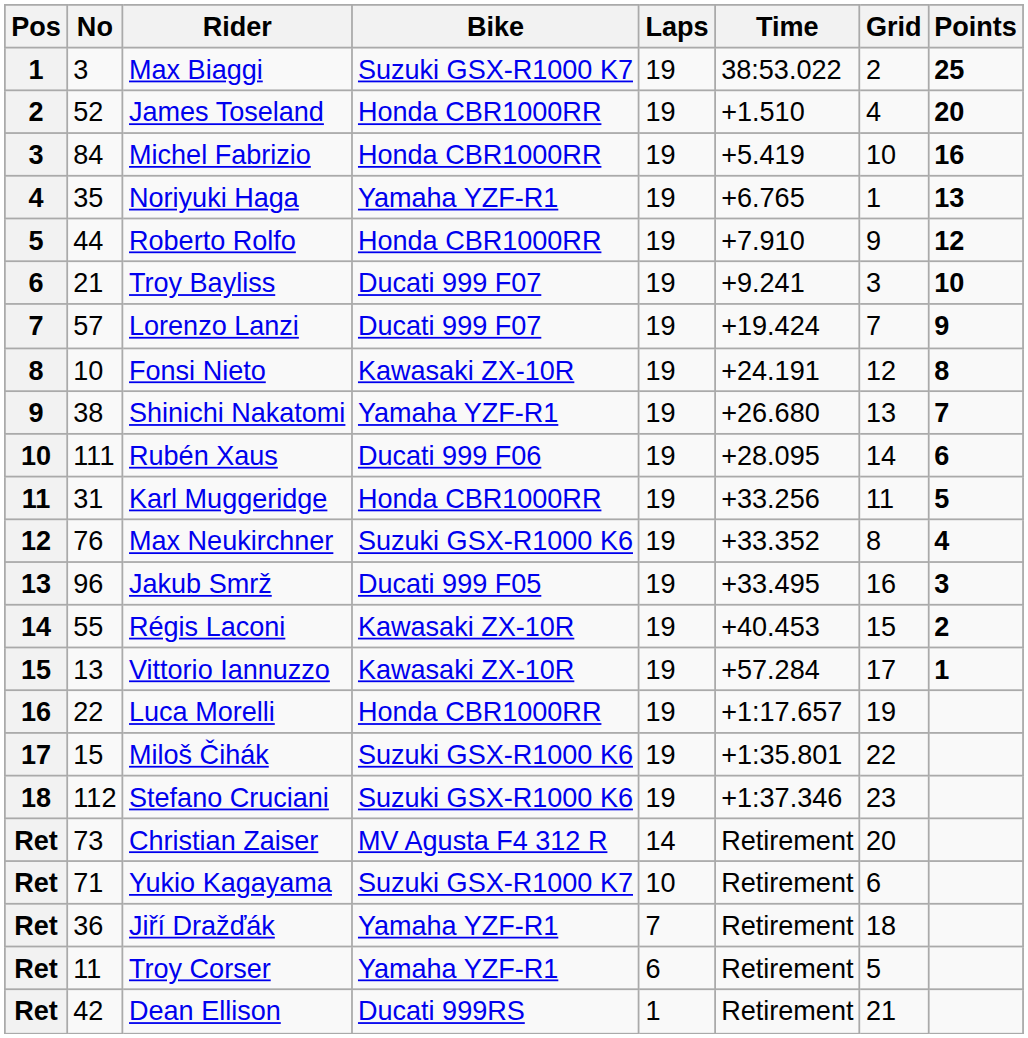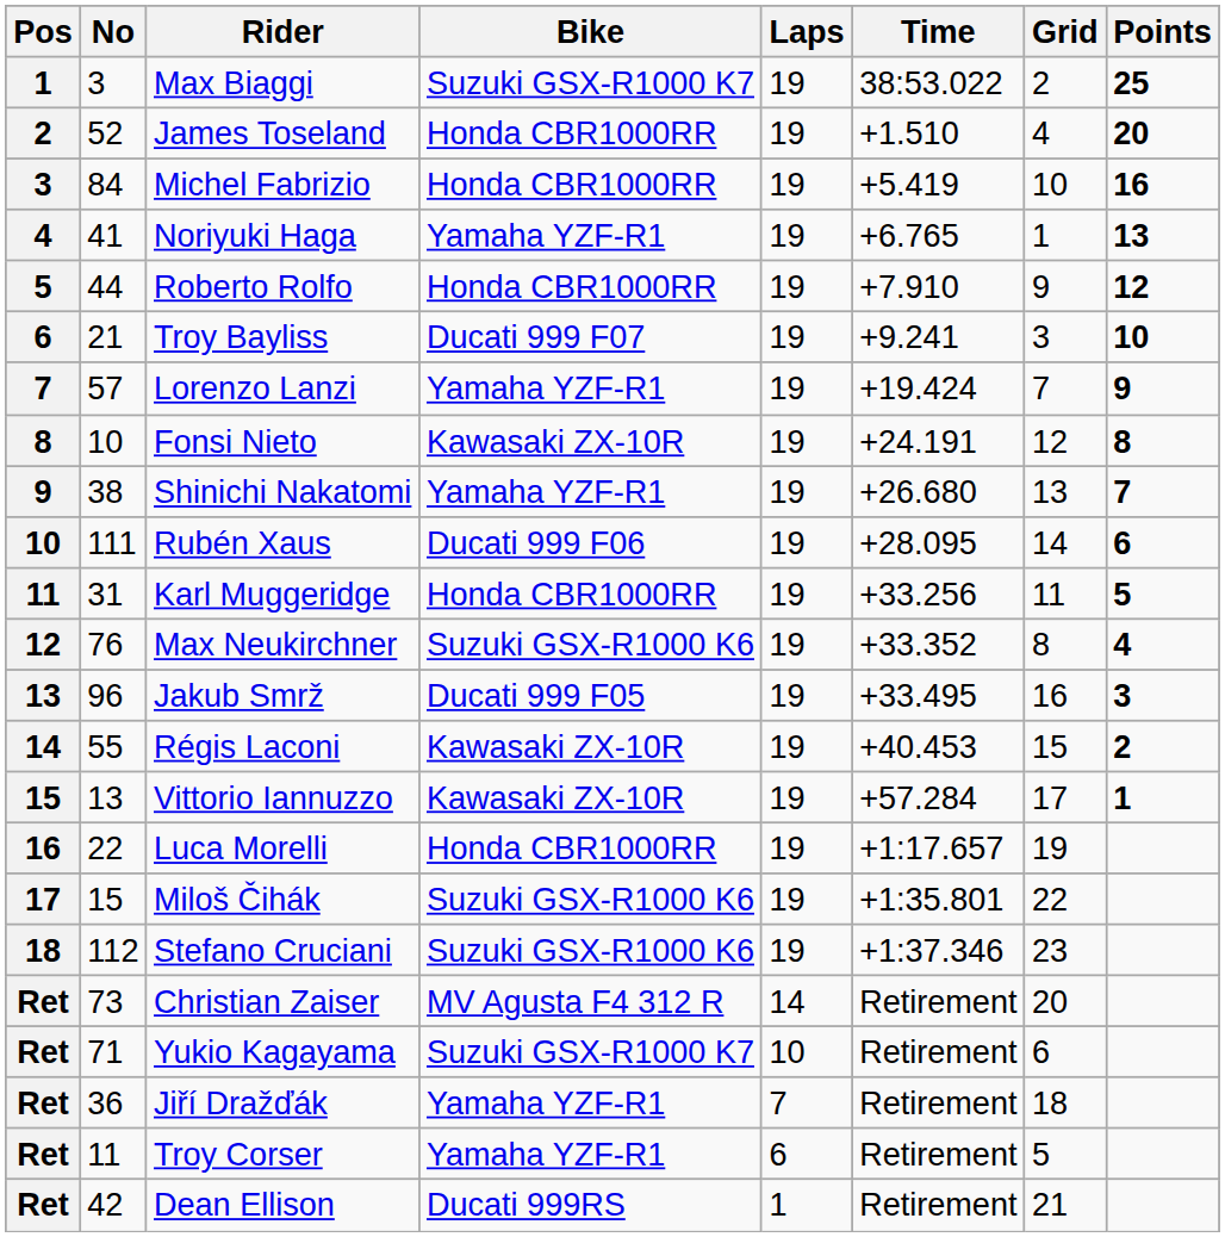 <table class="wikitable" style="font-size: 95%;">
 <tr>
 <th>Pos</th>
 <th>No</th>
 <th>Rider</th>
 <th>Bike</th>
 <th>Laps</th>
 <th>Time</th>
 <th>Grid</th>
 <th>Points</th>
 </tr>
 <tr>
 <th>1</th>
 <td>3</td>
 <td> <a href='#'>Max Biaggi</a></td>
 <td><a href='#'>Suzuki GSX-R1000 K7</a></td>
 <td>19</td>
 <td>38:53.022</td>
 <td>2</td>
 <td><strong>25</strong></td>
 </tr>
 <tr>
 <th>2</th>
 <td>52</td>
 <td> <a href='#'>James Toseland</a></td>
 <td><a href='#'>Honda CBR1000RR</a></td>
 <td>19</td>
 <td>+1.510</td>
 <td>4</td>
 <td><strong>20</strong></td>
 </tr>
 <tr>
 <th>3</th>
 <td>84</td>
 <td> <a href='#'>Michel Fabrizio</a></td>
 <td><a href='#'>Honda CBR1000RR</a></td>
 <td>19</td>
 <td>+5.419</td>
 <td>10</td>
 <td><strong>16</strong></td>
 </tr>
 <tr>
 <th>4</th>
-<td>35</td>
+<td>41</td>
 <td> <a href='#'>Noriyuki Haga</a></td>
 <td><a href='#'>Yamaha YZF-R1</a></td>
 <td>19</td>
 <td>+6.765</td>
 <td>1</td>
 <td><strong>13</strong></td>
 </tr>
 <tr>
 <th>5</th>
 <td>44</td>
 <td> <a href='#'>Roberto Rolfo</a></td>
 <td><a href='#'>Honda CBR1000RR</a></td>
 <td>19</td>
 <td>+7.910</td>
 <td>9</td>
 <td><strong>12</strong></td>
 </tr>
 <tr>
 <th>6</th>
 <td>21</td>
 <td> <a href='#'>Troy Bayliss</a></td>
 <td><a href='#'>Ducati 999 F07</a></td>
 <td>19</td>
 <td>+9.241</td>
 <td>3</td>
 <td><strong>10</strong></td>
 </tr>
 <tr>
 <th>7</th>
 <td>57</td>
 <td> <a href='#'>Lorenzo Lanzi</a></td>
-<td><a href='#'>Ducati 999 F07</a></td>
+<td><a href='#'>Yamaha YZF-R1</a></td>
 <td>19</td>
 <td>+19.424</td>
 <td>7</td>
 <td><strong>9</strong></td>
 </tr>
 <tr>
 <th>8</th>
 <td>10</td>
 <td> <a href='#'>Fonsi Nieto</a></td>
 <td><a href='#'>Kawasaki ZX-10R</a></td>
 <td>19</td>
 <td>+24.191</td>
 <td>12</td>
 <td><strong>8</strong></td>
 </tr>
 <tr>
 <th>9</th>
 <td>38</td>
 <td> <a href='#'>Shinichi Nakatomi</a></td>
 <td><a href='#'>Yamaha YZF-R1</a></td>
 <td>19</td>
 <td>+26.680</td>
 <td>13</td>
 <td><strong>7</strong></td>
 </tr>
 <tr>
 <th>10</th>
 <td>111</td>
 <td> <a href='#'>Rubén Xaus</a></td>
 <td><a href='#'>Ducati 999 F06</a></td>
 <td>19</td>
 <td>+28.095</td>
 <td>14</td>
 <td><strong>6</strong></td>
 </tr>
 <tr>
 <th>11</th>
 <td>31</td>
 <td> <a href='#'>Karl Muggeridge</a></td>
 <td><a href='#'>Honda CBR1000RR</a></td>
 <td>19</td>
 <td>+33.256</td>
 <td>11</td>
 <td><strong>5</strong></td>
 </tr>
 <tr>
 <th>12</th>
 <td>76</td>
 <td> <a href='#'>Max Neukirchner</a></td>
 <td><a href='#'>Suzuki GSX-R1000 K6</a></td>
 <td>19</td>
 <td>+33.352</td>
 <td>8</td>
 <td><strong>4</strong></td>
 </tr>
 <tr>
 <th>13</th>
 <td>96</td>
 <td> <a href='#'>Jakub Smrž</a></td>
 <td><a href='#'>Ducati 999 F05</a></td>
 <td>19</td>
 <td>+33.495</td>
 <td>16</td>
 <td><strong>3</strong></td>
 </tr>
 <tr>
 <th>14</th>
 <td>55</td>
 <td> <a href='#'>Régis Laconi</a></td>
 <td><a href='#'>Kawasaki ZX-10R</a></td>
 <td>19</td>
 <td>+40.453</td>
 <td>15</td>
 <td><strong>2</strong></td>
 </tr>
 <tr>
 <th>15</th>
 <td>13</td>
 <td> <a href='#'>Vittorio Iannuzzo</a></td>
 <td><a href='#'>Kawasaki ZX-10R</a></td>
 <td>19</td>
 <td>+57.284</td>
 <td>17</td>
 <td><strong>1</strong></td>
 </tr>
 <tr>
 <th>16</th>
 <td>22</td>
 <td> <a href='#'>Luca Morelli</a></td>
 <td><a href='#'>Honda CBR1000RR</a></td>
 <td>19</td>
 <td>+1:17.657</td>
 <td>19</td>
 <td></td>
 </tr>
 <tr>
 <th>17</th>
 <td>15</td>
 <td> <a href='#'>Miloš Čihák</a></td>
 <td><a href='#'>Suzuki GSX-R1000 K6</a></td>
 <td>19</td>
 <td>+1:35.801</td>
 <td>22</td>
 <td></td>
 </tr>
 <tr>
 <th>18</th>
 <td>112</td>
 <td> <a href='#'>Stefano Cruciani</a></td>
 <td><a href='#'>Suzuki GSX-R1000 K6</a></td>
 <td>19</td>
 <td>+1:37.346</td>
 <td>23</td>
 <td></td>
 </tr>
 <tr>
 <th>Ret</th>
 <td>73</td>
 <td> <a href='#'>Christian Zaiser</a></td>
 <td><a href='#'>MV Agusta F4 312 R</a></td>
 <td>14</td>
 <td>Retirement</td>
 <td>20</td>
 <td></td>
 </tr>
 <tr>
 <th>Ret</th>
 <td>71</td>
 <td> <a href='#'>Yukio Kagayama</a></td>
 <td><a href='#'>Suzuki GSX-R1000 K7</a></td>
 <td>10</td>
 <td>Retirement</td>
 <td>6</td>
 <td></td>
 </tr>
 <tr>
 <th>Ret</th>
 <td>36</td>
 <td> <a href='#'>Jiří Dražďák</a></td>
 <td><a href='#'>Yamaha YZF-R1</a></td>
 <td>7</td>
 <td>Retirement</td>
 <td>18</td>
 <td></td>
 </tr>
 <tr>
 <th>Ret</th>
 <td>11</td>
 <td> <a href='#'>Troy Corser</a></td>
 <td><a href='#'>Yamaha YZF-R1</a></td>
 <td>6</td>
 <td>Retirement</td>
 <td>5</td>
 <td></td>
 </tr>
 <tr>
 <th>Ret</th>
 <td>42</td>
 <td> <a href='#'>Dean Ellison</a></td>
 <td><a href='#'>Ducati 999RS</a></td>
 <td>1</td>
 <td>Retirement</td>
 <td>21</td>
 <td></td>
 </tr>
 </table>
